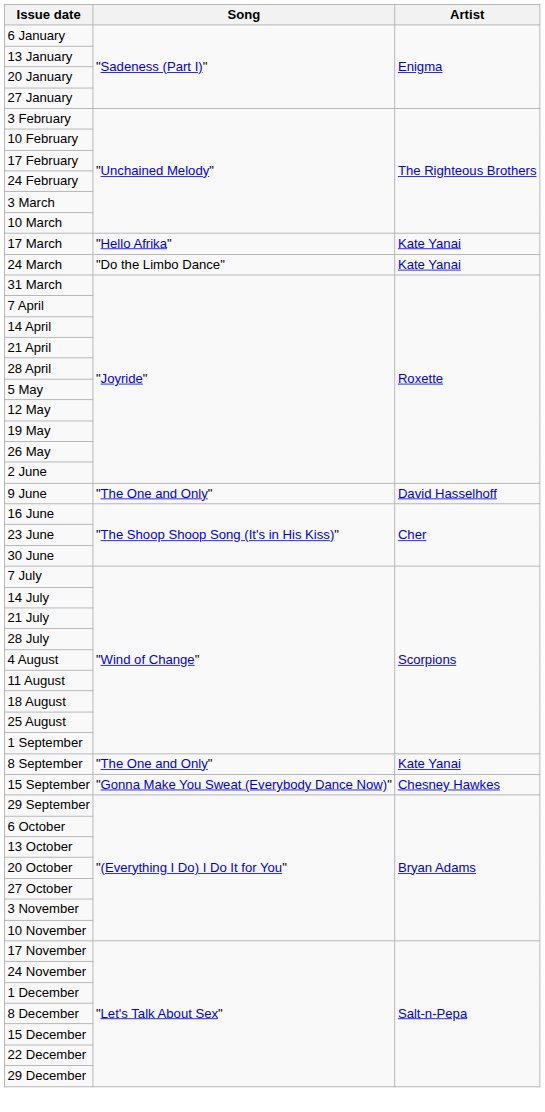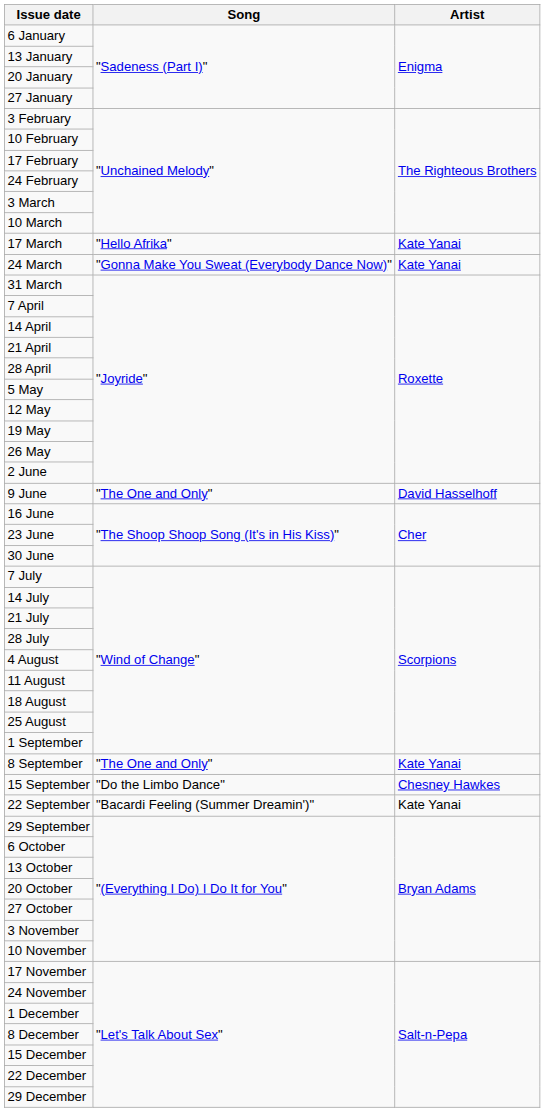 <table class=wikitable>
 <tr>
 <th>Issue date</th>
 <th>Song</th>
 <th>Artist</th>
 </tr>
 <tr>
 <td>6 January</td>
 <td rowspan=4>"<a href='#'>Sadeness (Part I)</a>"</td>
 <td rowspan=4><a href='#'>Enigma</a></td>
 </tr>
 <tr>
 <td>13 January</td>
 </tr>
 <tr>
 <td>20 January</td>
 </tr>
 <tr>
 <td>27 January</td>
 </tr>
 <tr>
 <td>3 February</td>
 <td rowspan=6>"<a href='#'>Unchained Melody</a>"</td>
 <td rowspan=6><a href='#'>The Righteous Brothers</a></td>
 </tr>
 <tr>
 <td>10 February</td>
 </tr>
 <tr>
 <td>17 February</td>
 </tr>
 <tr>
 <td>24 February</td>
 </tr>
 <tr>
 <td>3 March</td>
 </tr>
 <tr>
 <td>10 March</td>
 </tr>
 <tr>
 <td>17 March</td>
 <td>"<a href='#'>Hello Afrika</a>"</td>
 <td><a href='#'>Kate Yanai</a></td>
 </tr>
 <tr>
 <td>24 March</td>
-<td>"Do the Limbo Dance"</td>
+<td>"<a href='#'>Gonna Make You Sweat (Everybody Dance Now)</a>"</td>
 <td><a href='#'>Kate Yanai</a></td>
 </tr>
 <tr>
 <td>31 March</td>
 <td rowspan=10>"<a href='#'>Joyride</a>"</td>
 <td rowspan=10><a href='#'>Roxette</a></td>
 </tr>
 <tr>
 <td>7 April</td>
 </tr>
 <tr>
 <td>14 April</td>
 </tr>
 <tr>
 <td>21 April</td>
 </tr>
 <tr>
 <td>28 April</td>
 </tr>
 <tr>
 <td>5 May</td>
 </tr>
 <tr>
 <td>12 May</td>
 </tr>
 <tr>
 <td>19 May</td>
 </tr>
 <tr>
 <td>26 May</td>
 </tr>
 <tr>
 <td>2 June</td>
 </tr>
 <tr>
 <td>9 June</td>
 <td>"<a href='#'>The One and Only</a>"</td>
 <td><a href='#'>David Hasselhoff</a></td>
 </tr>
 <tr>
 <td>16 June</td>
 <td rowspan=3>"<a href='#'>The Shoop Shoop Song (It's in His Kiss)</a>"</td>
 <td rowspan=3><a href='#'>Cher</a></td>
 </tr>
 <tr>
 <td>23 June</td>
 </tr>
 <tr>
 <td>30 June</td>
 </tr>
 <tr>
 <td>7 July</td>
 <td rowspan=9>"<a href='#'>Wind of Change</a>"</td>
 <td rowspan=9><a href='#'>Scorpions</a></td>
 </tr>
 <tr>
 <td>14 July</td>
 </tr>
 <tr>
 <td>21 July</td>
 </tr>
 <tr>
 <td>28 July</td>
 </tr>
 <tr>
 <td>4 August</td>
 </tr>
 <tr>
 <td>11 August</td>
 </tr>
 <tr>
 <td>18 August</td>
 </tr>
 <tr>
 <td>25 August</td>
 </tr>
 <tr>
 <td>1 September</td>
 </tr>
 <tr>
 <td>8 September</td>
 <td>"<a href='#'>The One and Only</a>"</td>
 <td><a href='#'>Kate Yanai</a></td>
 </tr>
 <tr>
 <td>15 September</td>
-<td>"<a href='#'>Gonna Make You Sweat (Everybody Dance Now)</a>"</td>
+<td>"Do the Limbo Dance"</td>
 <td><a href='#'>Chesney Hawkes</a></td>
+</tr>
+<tr>
+<td>22 September</td>
+<td>"Bacardi Feeling (Summer Dreamin')"</td>
+<td>Kate Yanai</td>
 </tr>
 <tr>
 <td>29 September</td>
 <td rowspan=7>"<a href='#'>(Everything I Do) I Do It for You</a>"</td>
 <td rowspan=7><a href='#'>Bryan Adams</a></td>
 </tr>
 <tr>
 <td>6 October</td>
 </tr>
 <tr>
 <td>13 October</td>
 </tr>
 <tr>
 <td>20 October</td>
 </tr>
 <tr>
 <td>27 October</td>
 </tr>
 <tr>
 <td>3 November</td>
 </tr>
 <tr>
 <td>10 November</td>
 </tr>
 <tr>
 <td>17 November</td>
 <td rowspan=7>"<a href='#'>Let's Talk About Sex</a>"</td>
 <td rowspan=7><a href='#'>Salt-n-Pepa</a></td>
 </tr>
 <tr>
 <td>24 November</td>
 </tr>
 <tr>
 <td>1 December</td>
 </tr>
 <tr>
 <td>8 December</td>
 </tr>
 <tr>
 <td>15 December</td>
 </tr>
 <tr>
 <td>22 December</td>
 </tr>
 <tr>
 <td>29 December</td>
 </tr>
 </table>
